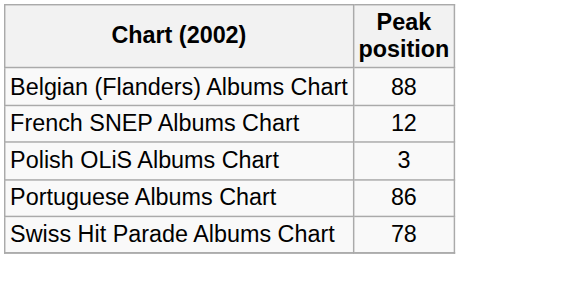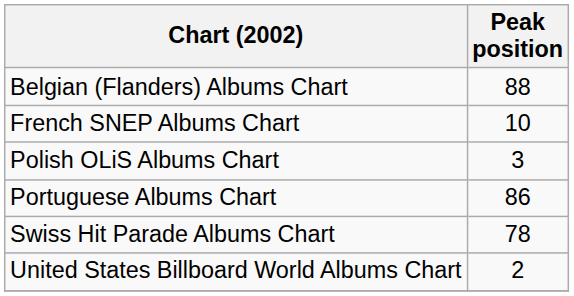 <table class="wikitable sortable">
 <tr>
 <th>Chart (2002)</th>
 <th>Peak<br>position</th>
 </tr>
 <tr>
 <td>Belgian (Flanders) Albums Chart</td>
 <td align="center">88</td>
 </tr>
 <tr>
 <td>French SNEP Albums Chart</td>
-<td align="center">12</td>
+<td align="center">10</td>
 </tr>
 <tr>
 <td>Polish OLiS Albums Chart</td>
 <td align="center">3</td>
 </tr>
 <tr>
 <td>Portuguese Albums Chart</td>
 <td align="center">86</td>
 </tr>
 <tr>
 <td>Swiss Hit Parade Albums Chart</td>
 <td align="center">78</td>
 </tr>
 <tr>
+<td>United States Billboard World Albums Chart</td>
+<td align="center">2</td>
+</tr>
+<tr>
 </tr>
 </table>
